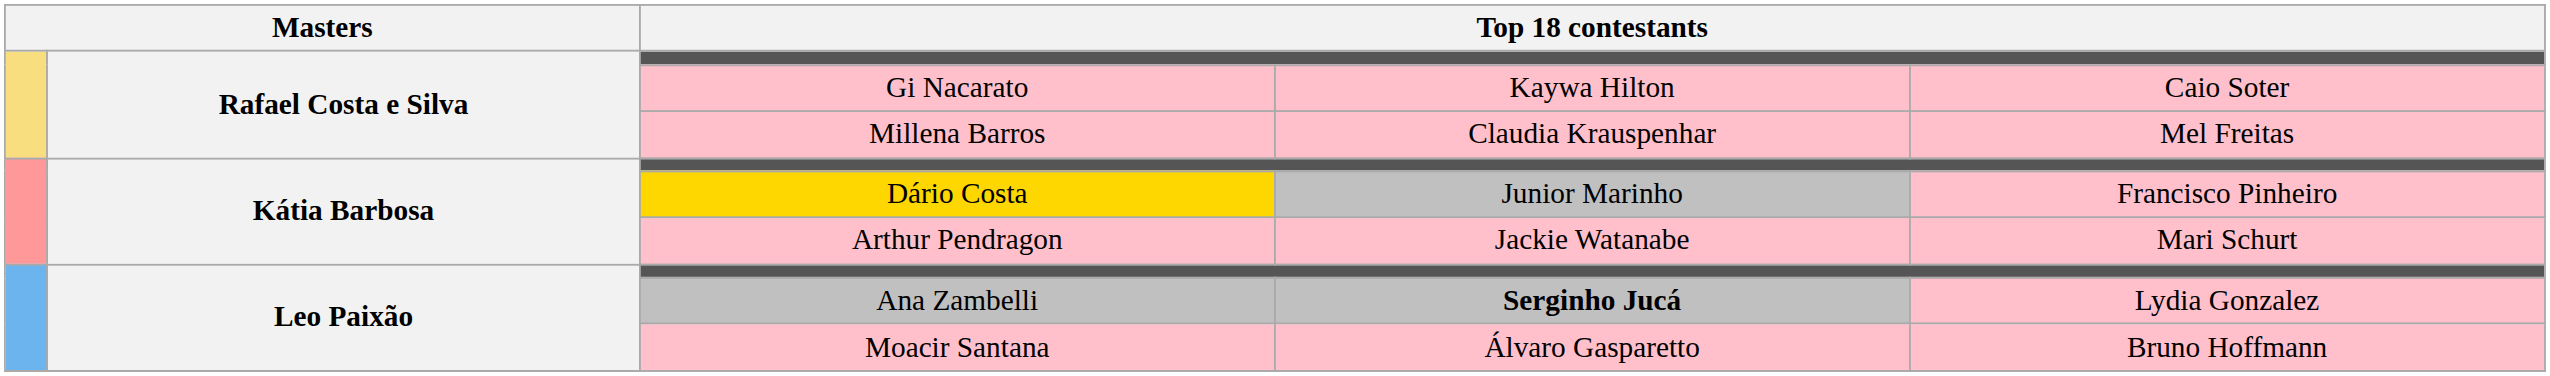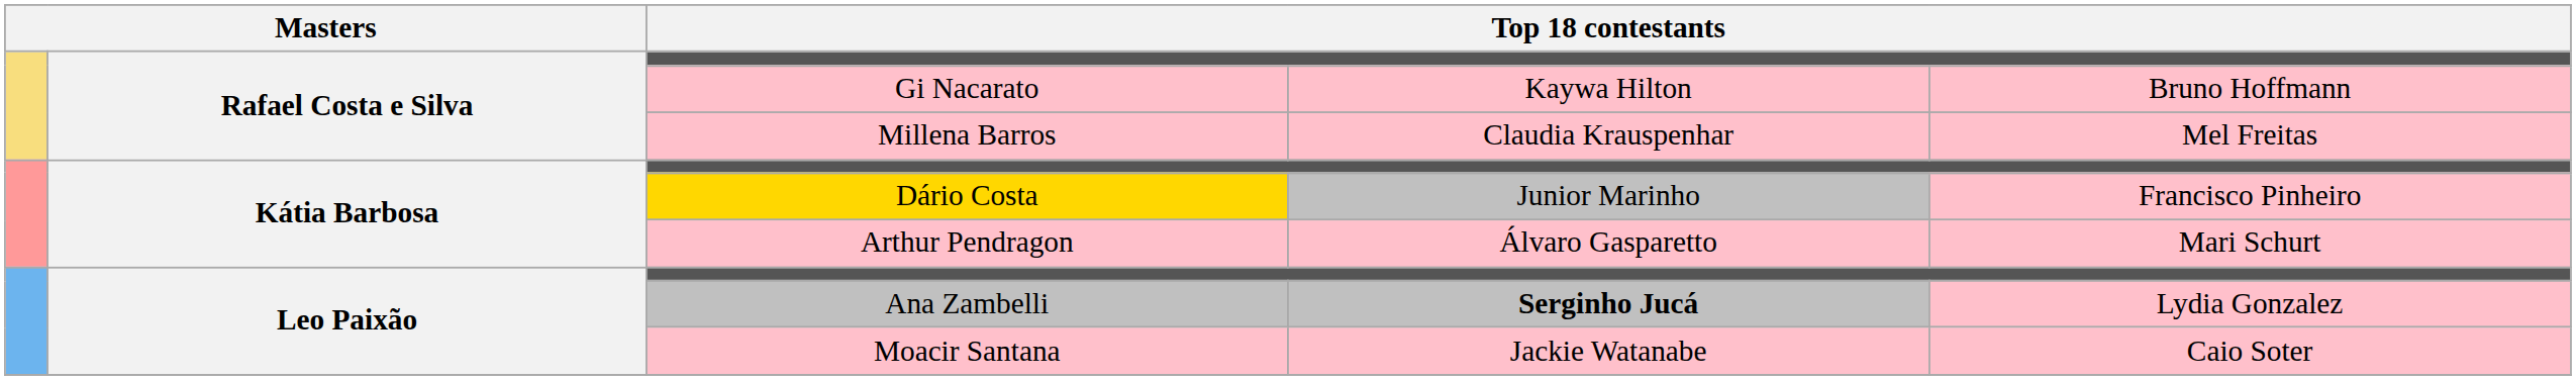 <table class="wikitable" style="text-align:center; font-size:100%; width:70%;">
 <tr>
 <th scope="col" width="15%" colspan=2>Masters</th>
 <th scope="col" width="60%" colspan=6>Top 18 contestants</th>
 </tr>
 <tr>
 <td scope="col" width="01%" rowspan=3 bgcolor=F8DE7E></td>
 <th scope="col" width="14%" rowspan=3>Rafael Costa e Silva<br></th>
 <td colspan=3 bgcolor=555555></td>
 </tr>
 <tr>
 <td width="15%" bgcolor=FFC0CB>Gi Nacarato</td>
 <td width="15%" bgcolor=FFC0CB>Kaywa Hilton</td>
-<td width="15%" bgcolor=FFC0CB>Caio Soter</td>
+<td bgcolor=FFC0CB>Bruno Hoffmann</td>
 </tr>
 <tr>
 <td bgcolor=FFC0CB>Millena Barros</td>
 <td bgcolor=FFC0CB>Claudia Krauspenhar</td>
 <td bgcolor=FFC0CB>Mel Freitas</td>
 </tr>
 <tr>
 <td rowspan=3 bgcolor=FF9999></td>
 <th rowspan=3>Kátia Barbosa</th>
 <td colspan=3 bgcolor=555555></td>
 </tr>
 <tr>
 <td bgcolor=FFD700>Dário Costa</td>
 <td bgcolor=C0C0C0>Junior Marinho</td>
 <td bgcolor=FFC0CB>Francisco Pinheiro</td>
 </tr>
 <tr>
 <td bgcolor=FFC0CB>Arthur Pendragon</td>
-<td bgcolor=FFC0CB>Jackie Watanabe</td>
+<td bgcolor=FFC0CB>Álvaro Gasparetto</td>
 <td bgcolor=FFC0CB>Mari Schurt</td>
 </tr>
 <tr>
 <td rowspan=3 bgcolor=6CB4EE></td>
 <th rowspan=3>Leo Paixão</th>
 <td colspan=3 bgcolor=555555></td>
 </tr>
 <tr>
 <td bgcolor=C0C0C0>Ana Zambelli</td>
 <td bgcolor=C0C0C0><strong>Serginho Jucá</strong></td>
 <td bgcolor=FFC0CB>Lydia Gonzalez</td>
 </tr>
 <tr>
 <td bgcolor=FFC0CB>Moacir Santana</td>
-<td bgcolor=FFC0CB>Álvaro Gasparetto</td>
-<td bgcolor=FFC0CB>Bruno Hoffmann</td>
+<td bgcolor=FFC0CB>Jackie Watanabe</td>
+<td width="15%" bgcolor=FFC0CB>Caio Soter</td>
 </tr>
 <tr>
 </tr>
 </table>
